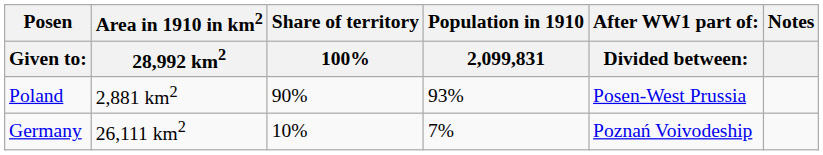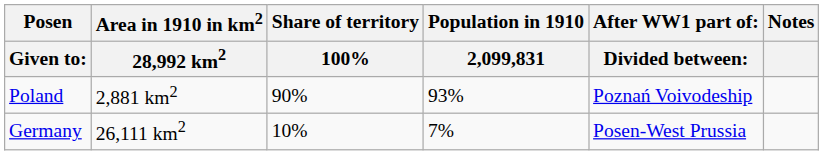 <table class="wikitable">
 <tr>
 <th>Posen</th>
 <th>Area in 1910 in km<sup>2</sup></th>
 <th>Share of territory</th>
 <th>Population in 1910</th>
 <th>After WW1 part of:</th>
 <th>Notes</th>
 </tr>
 <tr>
 <th>Given to:</th>
 <th>28,992 km<sup>2</sup> </th>
 <th>100%</th>
 <th>2,099,831</th>
 <th>Divided between:</th>
 <th></th>
 </tr>
 <tr>
 <td><a href='#'>Poland</a></td>
 <td>2,881 km<sup>2</sup></td>
 <td>90% </td>
 <td>93% </td>
-<td><a href='#'>Posen-West Prussia</a></td>
+<td><a href='#'>Poznań Voivodeship</a></td>
 <td></td>
 </tr>
 <tr>
 <td><a href='#'>Germany</a></td>
 <td>26,111 km<sup>2</sup> </td>
 <td>10%</td>
 <td>7%</td>
-<td><a href='#'>Poznań Voivodeship</a></td>
+<td><a href='#'>Posen-West Prussia</a></td>
 <td></td>
 </tr>
 </table>
